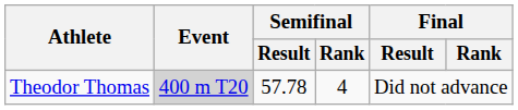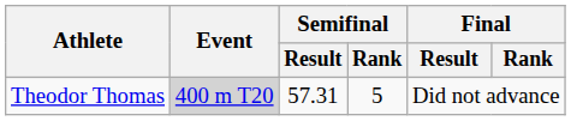 <table class="wikitable" style="font-size:90%">
 <tr>
 <th rowspan="2">Athlete</th>
 <th rowspan="2">Event</th>
 <th colspan="2">Semifinal</th>
 <th colspan="2">Final</th>
 </tr>
 <tr style="font-size:95%">
 <th>Result</th>
 <th>Rank</th>
 <th>Result</th>
 <th>Rank</th>
 </tr>
 <tr align=center>
 <td align=left nowrap><a href='#'>Theodor Thomas</a></td>
 <td align=left style="background: lightgrey;"><a href='#'>400 m T20</a></td>
-<td>57.78</td>
-<td>4</td>
+<td>57.31</td>
+<td>5</td>
 <td colspan=2>Did not advance</td>
 </tr>
 </table>
